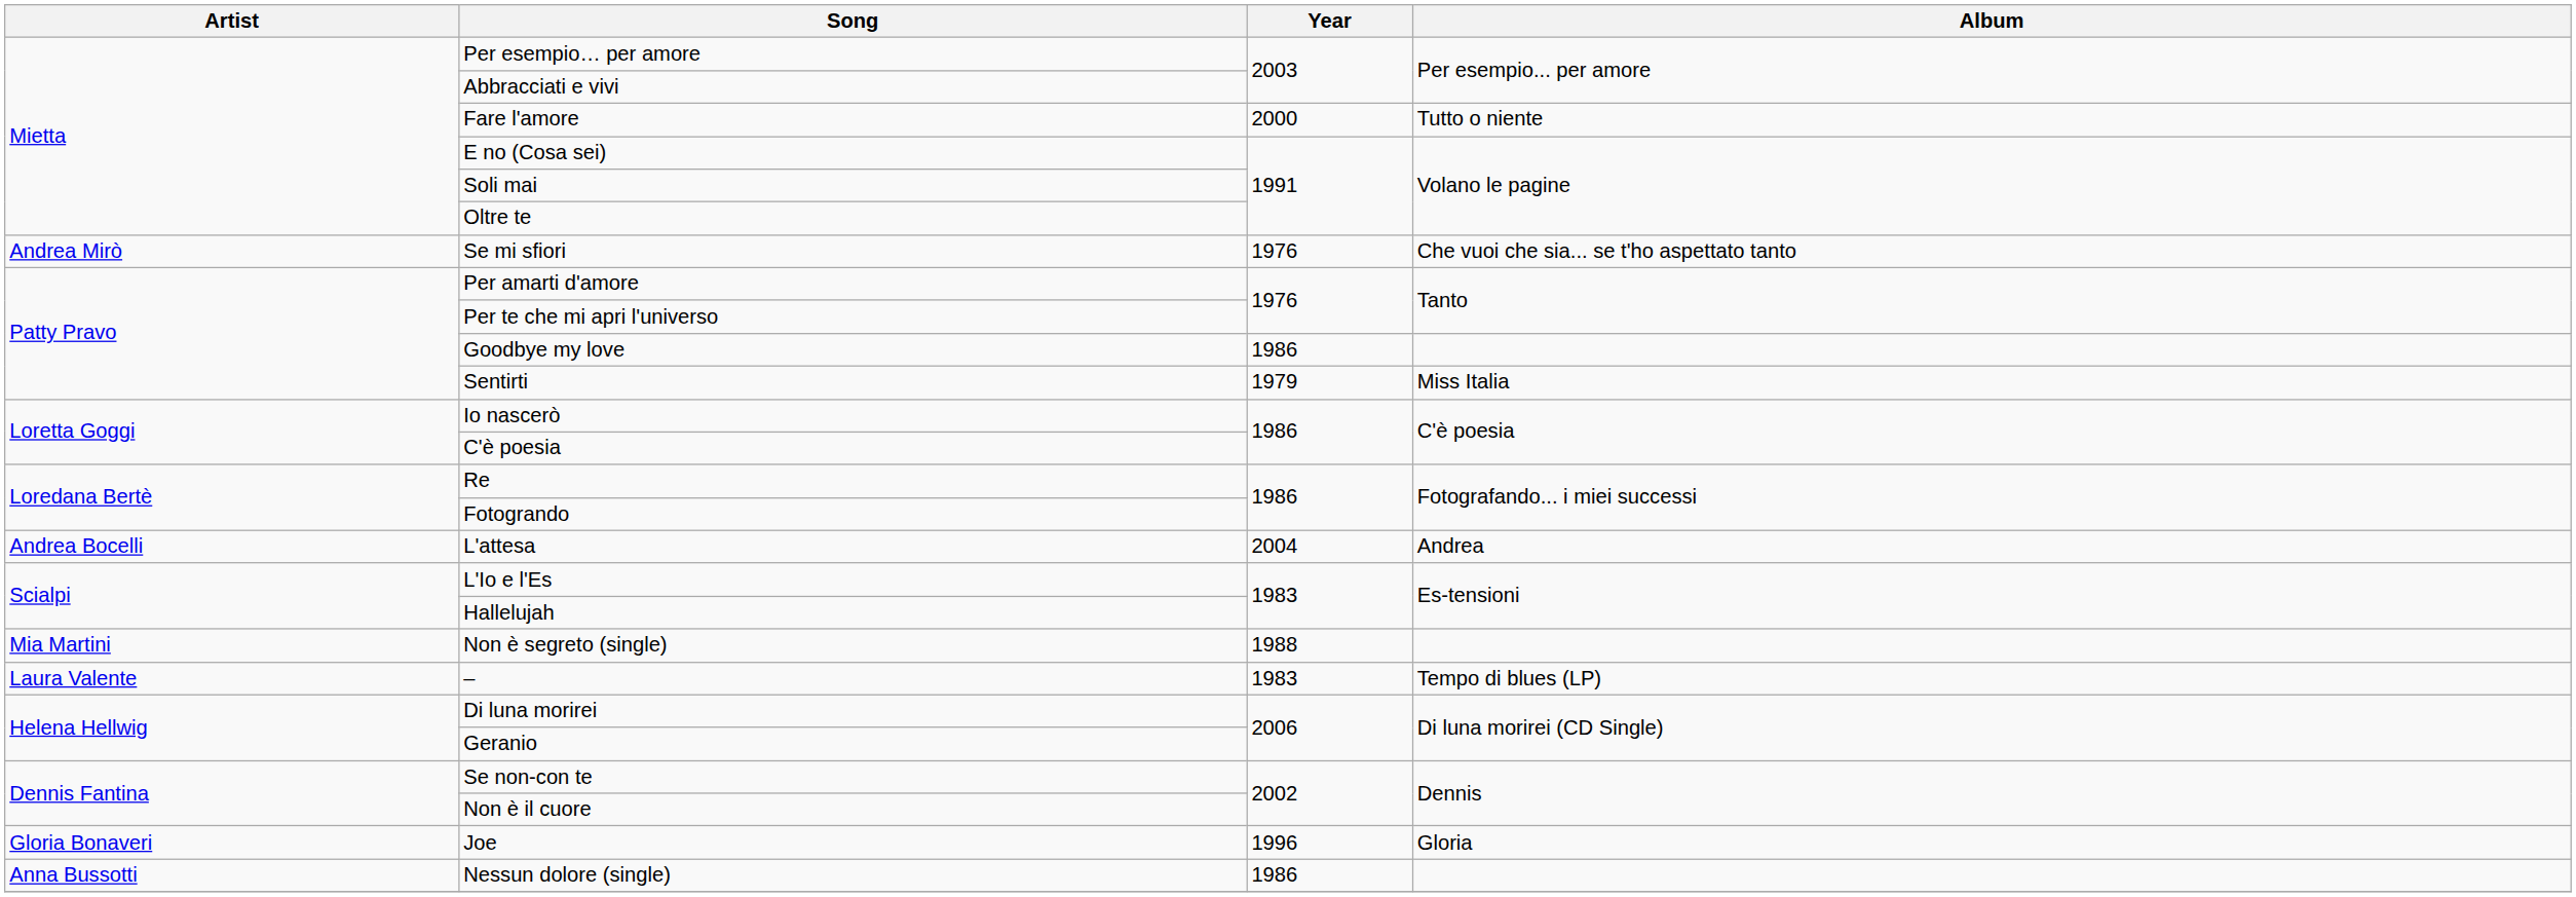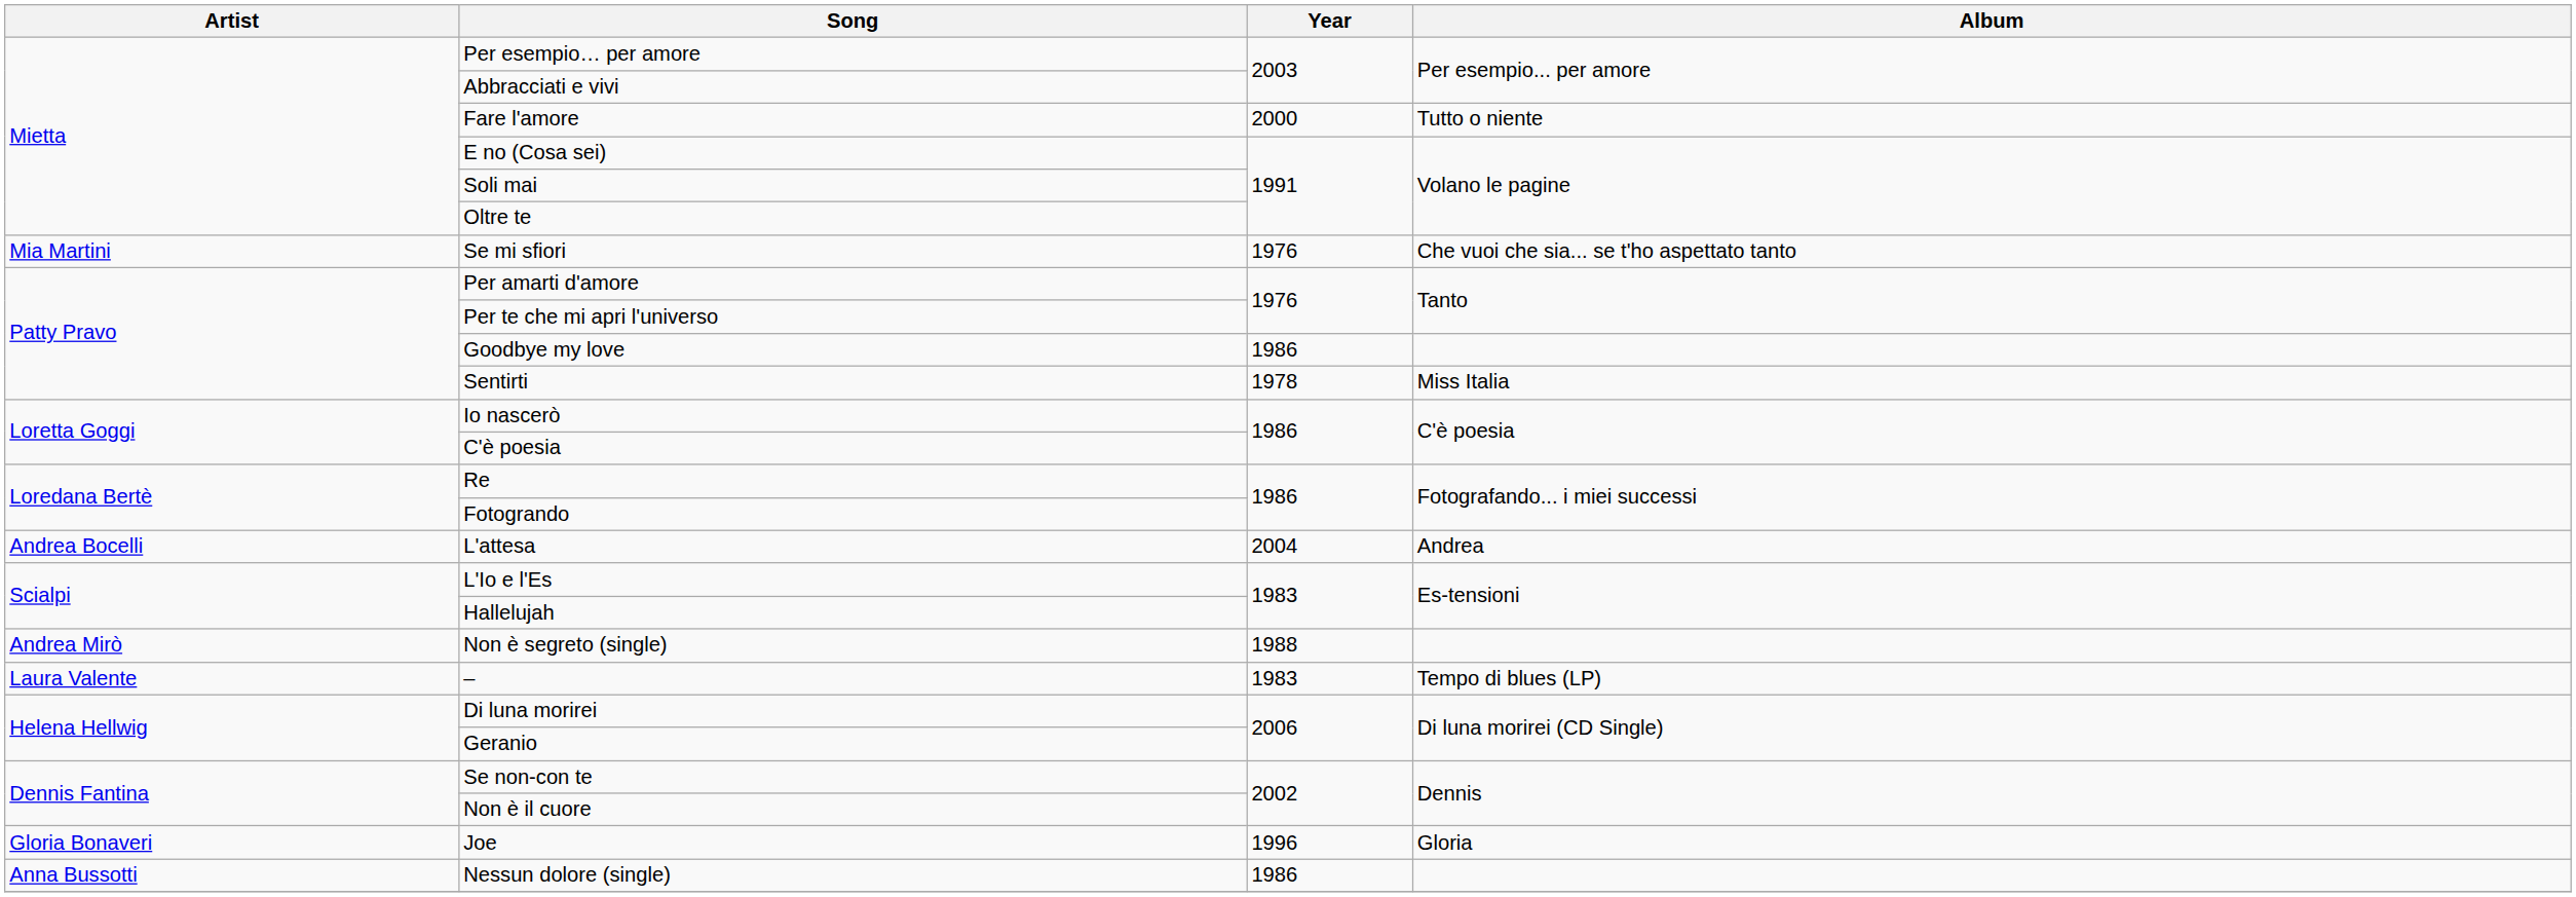 <table class="wikitable" style="width:100%;margin:auto;clear:both;">
 <tr bgcolor="#EFEFEF">
 <th>Artist</th>
 <th>Song</th>
 <th>Year</th>
 <th>Album</th>
 </tr>
 <tr>
 <td rowspan="6"><a href='#'>Mietta</a></td>
 <td>Per esempio… per amore</td>
 <td rowspan="2">2003</td>
 <td rowspan="2">Per esempio... per amore</td>
 </tr>
 <tr>
 <td>Abbracciati e vivi</td>
 </tr>
 <tr>
 <td>Fare l'amore</td>
 <td>2000</td>
 <td>Tutto o niente</td>
 </tr>
 <tr>
 <td>E no (Cosa sei)</td>
 <td rowspan="3">1991</td>
 <td rowspan="3">Volano le pagine</td>
 </tr>
 <tr>
 <td>Soli mai</td>
 </tr>
 <tr>
 <td>Oltre te</td>
 </tr>
 <tr>
-<td><a href='#'>Andrea Mirò</a></td>
+<td><a href='#'>Mia Martini</a></td>
 <td>Se mi sfiori</td>
 <td>1976</td>
 <td>Che vuoi che sia... se t'ho aspettato tanto</td>
 </tr>
 <tr>
 <td rowspan="4"><a href='#'>Patty Pravo</a></td>
 <td>Per amarti d'amore</td>
 <td rowspan="2">1976</td>
 <td rowspan="2">Tanto</td>
 </tr>
 <tr>
 <td>Per te che mi apri l'universo</td>
 </tr>
 <tr>
 <td>Goodbye my love</td>
 <td>1986</td>
 <td></td>
 </tr>
 <tr>
 <td>Sentirti</td>
-<td>1979</td>
+<td>1978</td>
 <td>Miss Italia</td>
 </tr>
 <tr>
 <td rowspan="2"><a href='#'>Loretta Goggi</a></td>
 <td>Io nascerò</td>
 <td rowspan="2">1986</td>
 <td rowspan="2">C'è poesia</td>
 </tr>
 <tr>
 <td>C'è poesia</td>
 </tr>
 <tr>
 <td rowspan="2"><a href='#'>Loredana Bertè</a></td>
 <td>Re</td>
 <td rowspan="2">1986</td>
 <td rowspan="2">Fotografando... i miei successi</td>
 </tr>
 <tr>
 <td>Fotogrando</td>
 </tr>
 <tr>
 <td><a href='#'>Andrea Bocelli</a></td>
 <td>L'attesa</td>
 <td>2004</td>
 <td>Andrea</td>
 </tr>
 <tr>
 <td rowspan="2"><a href='#'>Scialpi</a></td>
 <td>L'Io e l'Es</td>
 <td rowspan="2">1983</td>
 <td rowspan="2">Es-tensioni</td>
 </tr>
 <tr>
 <td>Hallelujah</td>
 </tr>
 <tr>
-<td><a href='#'>Mia Martini</a></td>
+<td><a href='#'>Andrea Mirò</a></td>
 <td>Non è segreto (single)</td>
 <td>1988</td>
 <td></td>
 </tr>
 <tr>
 <td><a href='#'>Laura Valente</a></td>
 <td>–</td>
 <td>1983</td>
 <td>Tempo di blues (LP)</td>
 </tr>
 <tr>
 <td rowspan="2"><a href='#'>Helena Hellwig</a></td>
 <td>Di luna morirei</td>
 <td rowspan="2">2006</td>
 <td rowspan="2">Di luna morirei (CD Single)</td>
 </tr>
 <tr>
 <td>Geranio</td>
 </tr>
 <tr>
 <td rowspan="2"><a href='#'>Dennis Fantina</a></td>
 <td>Se non-con te</td>
 <td rowspan="2">2002</td>
 <td rowspan="2">Dennis</td>
 </tr>
 <tr>
 <td>Non è il cuore</td>
 </tr>
 <tr>
 <td><a href='#'>Gloria Bonaveri</a></td>
 <td>Joe</td>
 <td>1996</td>
 <td>Gloria</td>
 </tr>
 <tr>
 <td><a href='#'>Anna Bussotti</a></td>
 <td>Nessun dolore (single)</td>
 <td>1986</td>
 <td></td>
 </tr>
 <tr>
 </tr>
 </table>
